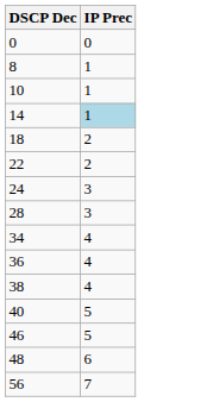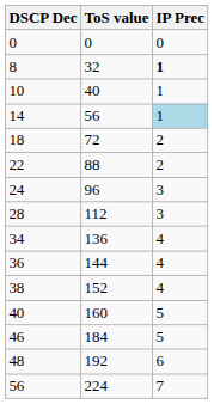 <table class="wikitable mw-collapsible mw-collapsed">
 <tr>
 <th>DSCP Dec</th>
+<th>ToS value</th>
 <th>IP Prec</th>
 </tr>
 <tr>
 <td>0</td>
 <td>0</td>
+<td>0</td>
 </tr>
 <tr>
 <td>8</td>
-<td>1</td>
+<td>32</td>
+<td><strong>1</strong></td>
 </tr>
 <tr>
 <td>10</td>
+<td>40</td>
 <td>1</td>
 </tr>
 <tr>
 <td>14</td>
+<td>56</td>
 <td style="background: lightblue;">1</td>
 </tr>
 <tr>
 <td>18</td>
+<td>72</td>
 <td>2</td>
 </tr>
 <tr>
 <td>22</td>
+<td>88</td>
 <td>2</td>
 </tr>
 <tr>
 <td>24</td>
+<td>96</td>
 <td>3</td>
 </tr>
 <tr>
 <td>28</td>
+<td>112</td>
 <td>3</td>
 </tr>
 <tr>
 <td>34</td>
+<td>136</td>
 <td>4</td>
 </tr>
 <tr>
 <td>36</td>
+<td>144</td>
 <td>4</td>
 </tr>
 <tr>
 <td>38</td>
+<td>152</td>
 <td>4</td>
 </tr>
 <tr>
 <td>40</td>
+<td>160</td>
 <td>5</td>
 </tr>
 <tr>
 <td>46</td>
+<td>184</td>
 <td>5</td>
 </tr>
 <tr>
 <td>48</td>
+<td>192</td>
 <td>6</td>
 </tr>
 <tr>
 <td>56</td>
+<td>224</td>
 <td>7</td>
 </tr>
 </table>
